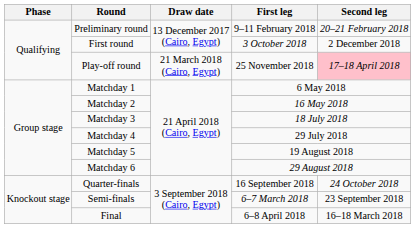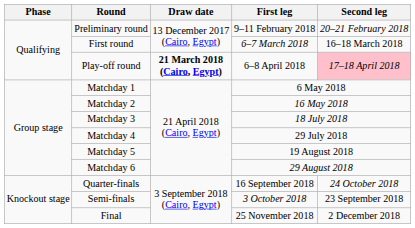 <table class="wikitable" style="text-align:center">
 <tr>
 <th>Phase</th>
 <th>Round</th>
 <th>Draw date</th>
 <th>First leg</th>
 <th>Second leg</th>
 </tr>
 <tr>
 <td rowspan=3>Qualifying</td>
 <td>Preliminary round</td>
 <td rowspan=2>13 December 2017<br>(<a href='#'>Cairo</a>, <a href='#'>Egypt</a>)</td>
 <td>9–11 February 2018</td>
 <td><em>20–21 February 2018</em></td>
 </tr>
 <tr>
 <td>First round</td>
-<td><em>3 October 2018</em></td>
-<td>2 December 2018</td>
+<td><em>6–7 March 2018</em></td>
+<td>16–18 March 2018</td>
 </tr>
 <tr>
 <td>Play-off round</td>
-<td>21 March 2018<br>(<a href='#'>Cairo</a>, <a href='#'>Egypt</a>)</td>
-<td>25 November 2018</td>
+<td><strong>21 March 2018<br>(<a href='#'>Cairo</a>, <a href='#'>Egypt</a>)</strong></td>
+<td>6–8 April 2018</td>
 <td style="background: pink;"><em>17–18 April 2018</em></td>
 </tr>
 <tr>
 <td rowspan=6>Group stage</td>
 <td>Matchday 1</td>
 <td rowspan=6>21 April 2018<br>(<a href='#'>Cairo</a>, <a href='#'>Egypt</a>)</td>
 <td colspan=2>6 May 2018</td>
 </tr>
 <tr>
 <td>Matchday 2</td>
 <td colspan=2><em>16 May 2018</em></td>
 </tr>
 <tr>
 <td>Matchday 3</td>
 <td colspan=2><em>18 July 2018</em></td>
 </tr>
 <tr>
 <td>Matchday 4</td>
 <td colspan=2>29 July 2018</td>
 </tr>
 <tr>
 <td>Matchday 5</td>
 <td colspan=2>19 August 2018</td>
 </tr>
 <tr>
 <td>Matchday 6</td>
 <td colspan=2><em>29 August 2018</em></td>
 </tr>
 <tr>
 <td rowspan=3>Knockout stage</td>
 <td>Quarter-finals</td>
 <td rowspan=3>3 September 2018<br>(<a href='#'>Cairo</a>, <a href='#'>Egypt</a>)</td>
 <td>16 September 2018</td>
 <td><em>24 October 2018</em></td>
 </tr>
 <tr>
 <td>Semi-finals</td>
-<td><em>6–7 March 2018</em></td>
+<td><em>3 October 2018</em></td>
 <td>23 September 2018</td>
 </tr>
 <tr>
 <td>Final</td>
-<td>6–8 April 2018</td>
-<td>16–18 March 2018</td>
+<td>25 November 2018</td>
+<td>2 December 2018</td>
 </tr>
 </table>
